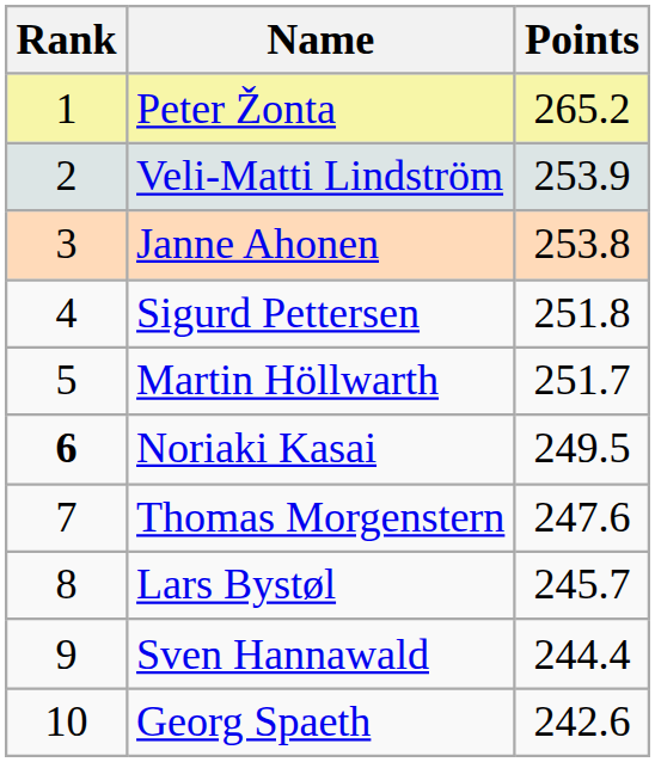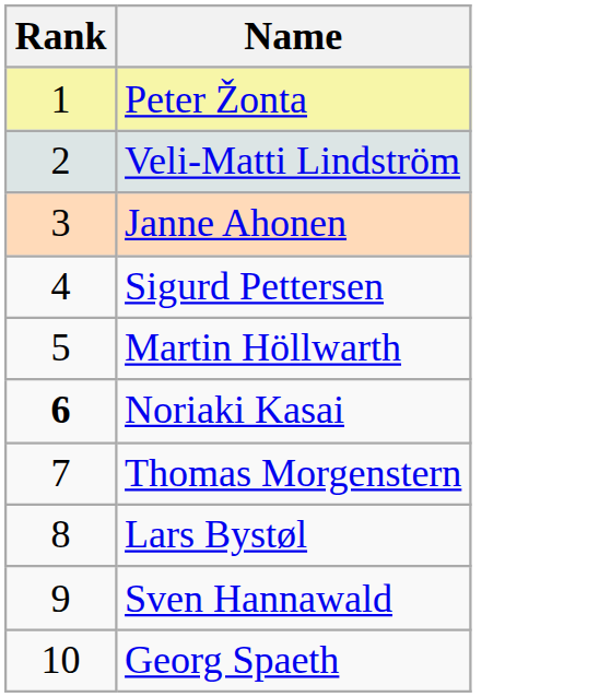 <table class="wikitable sortable">
 <tr>
 <th align=Center>Rank</th>
 <th>Name</th>
-<th>Points</th>
 </tr>
 <tr style="background:#F7F6A8">
 <td align=center>1</td>
 <td> <a href='#'>Peter Žonta</a></td>
-<td align=center>265.2</td>
 </tr>
 <tr style="background: #DCE5E5;">
 <td align=center>2</td>
 <td> <a href='#'>Veli-Matti Lindström</a></td>
-<td align=center>253.9</td>
 </tr>
 <tr style="background: #FFDAB9;">
 <td align=center>3</td>
 <td> <a href='#'>Janne Ahonen</a></td>
-<td align=center>253.8</td>
 </tr>
 <tr>
 <td align=center>4</td>
 <td> <a href='#'>Sigurd Pettersen</a></td>
-<td align=center>251.8</td>
 </tr>
 <tr>
 <td align=center>5</td>
 <td> <a href='#'>Martin Höllwarth</a></td>
-<td align=center>251.7</td>
 </tr>
 <tr>
 <td align=center><strong>6</strong></td>
 <td> <a href='#'>Noriaki Kasai</a></td>
-<td align=center>249.5</td>
 </tr>
 <tr>
 <td align=center>7</td>
 <td> <a href='#'>Thomas Morgenstern</a></td>
-<td align=center>247.6</td>
 </tr>
 <tr>
 <td align=center>8</td>
 <td> <a href='#'>Lars Bystøl</a></td>
-<td align=center>245.7</td>
 </tr>
 <tr>
 <td align=center>9</td>
 <td> <a href='#'>Sven Hannawald</a></td>
-<td align=center>244.4</td>
 </tr>
 <tr>
 <td align=center>10</td>
 <td> <a href='#'>Georg Spaeth</a></td>
-<td align=center>242.6</td>
 </tr>
 </table>
